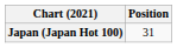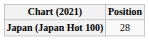 <table class="wikitable plainrowheaders" style="text-align:center">
 <tr>
 <th scope="col">Chart (2021)</th>
 <th scope="col">Position</th>
 </tr>
 <tr>
 <th scope="row">Japan (Japan Hot 100)</th>
-<td>31</td>
+<td>28</td>
 </tr>
 </table>
